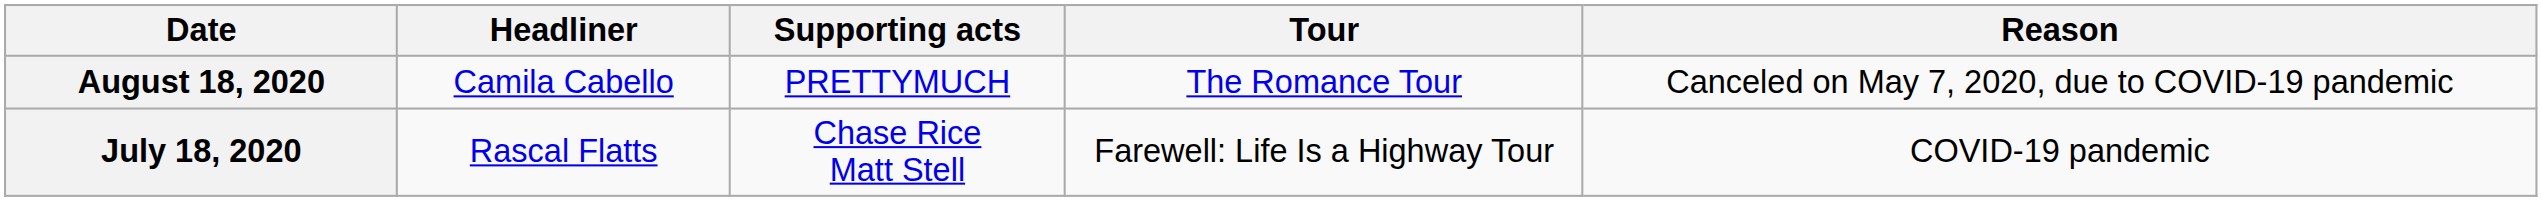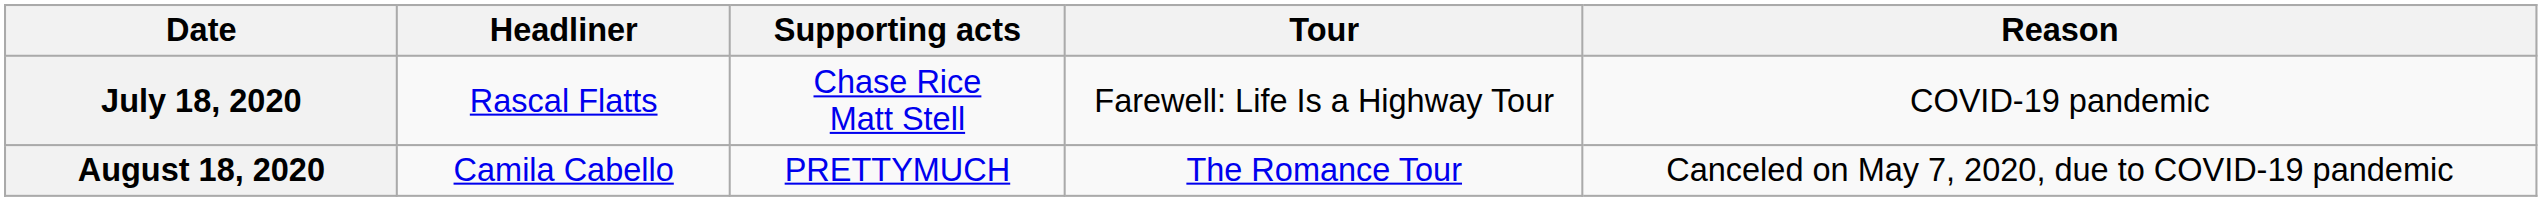 <table class="wikitable" style="text-align:center;">
 <tr>
 <th scope="col" style="width:12em;">Date</th>
 <th scope="col" style="width:10em;">Headliner</th>
 <th scope="col" style="width:10em;">Supporting acts</th>
 <th scope="col" style="width:16em;">Tour</th>
 <th scope="col" style="width:30em;">Reason</th>
 </tr>
 <tr>
+<th>July 18, 2020</th>
+<td> <a href='#'>Rascal Flatts</a></td>
+<td><a href='#'>Chase Rice</a><br><a href='#'>Matt Stell</a></td>
+<td>Farewell: Life Is a Highway Tour</td>
+<td>COVID-19 pandemic</td>
+</tr>
+<tr>
 <th>August 18, 2020</th>
 <td> <a href='#'>Camila Cabello</a></td>
 <td><a href='#'>PRETTYMUCH</a></td>
 <td><a href='#'>The Romance Tour</a></td>
 <td>Canceled on May 7, 2020, due to COVID-19 pandemic</td>
 </tr>
-<tr>
-<th>July 18, 2020</th>
-<td> <a href='#'>Rascal Flatts</a></td>
-<td><a href='#'>Chase Rice</a><br><a href='#'>Matt Stell</a></td>
-<td>Farewell: Life Is a Highway Tour</td>
-<td>COVID-19 pandemic</td>
-</tr>
 </table>
